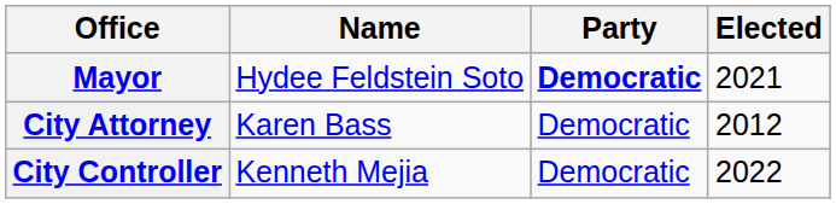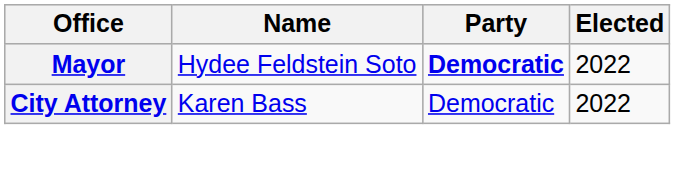 <table class="wikitable" align=center>
 <tr>
 <th>Office</th>
 <th>Name</th>
 <th>Party</th>
 <th>Elected</th>
 </tr>
 <tr>
 <th><a href='#'>Mayor</a></th>
 <td><a href='#'>Hydee Feldstein Soto</a></td>
 <td><strong><a href='#'>Democratic</a></strong></td>
-<td>2021</td>
+<td>2022</td>
 </tr>
 <tr>
 <th><a href='#'>City Attorney</a></th>
 <td><a href='#'>Karen Bass</a></td>
 <td><a href='#'>Democratic</a></td>
-<td>2012</td>
-</tr>
-<tr>
-<th><a href='#'>City Controller</a></th>
-<td><a href='#'>Kenneth Mejia</a></td>
-<td><a href='#'>Democratic</a></td>
 <td>2022</td>
 </tr>
 </table>
